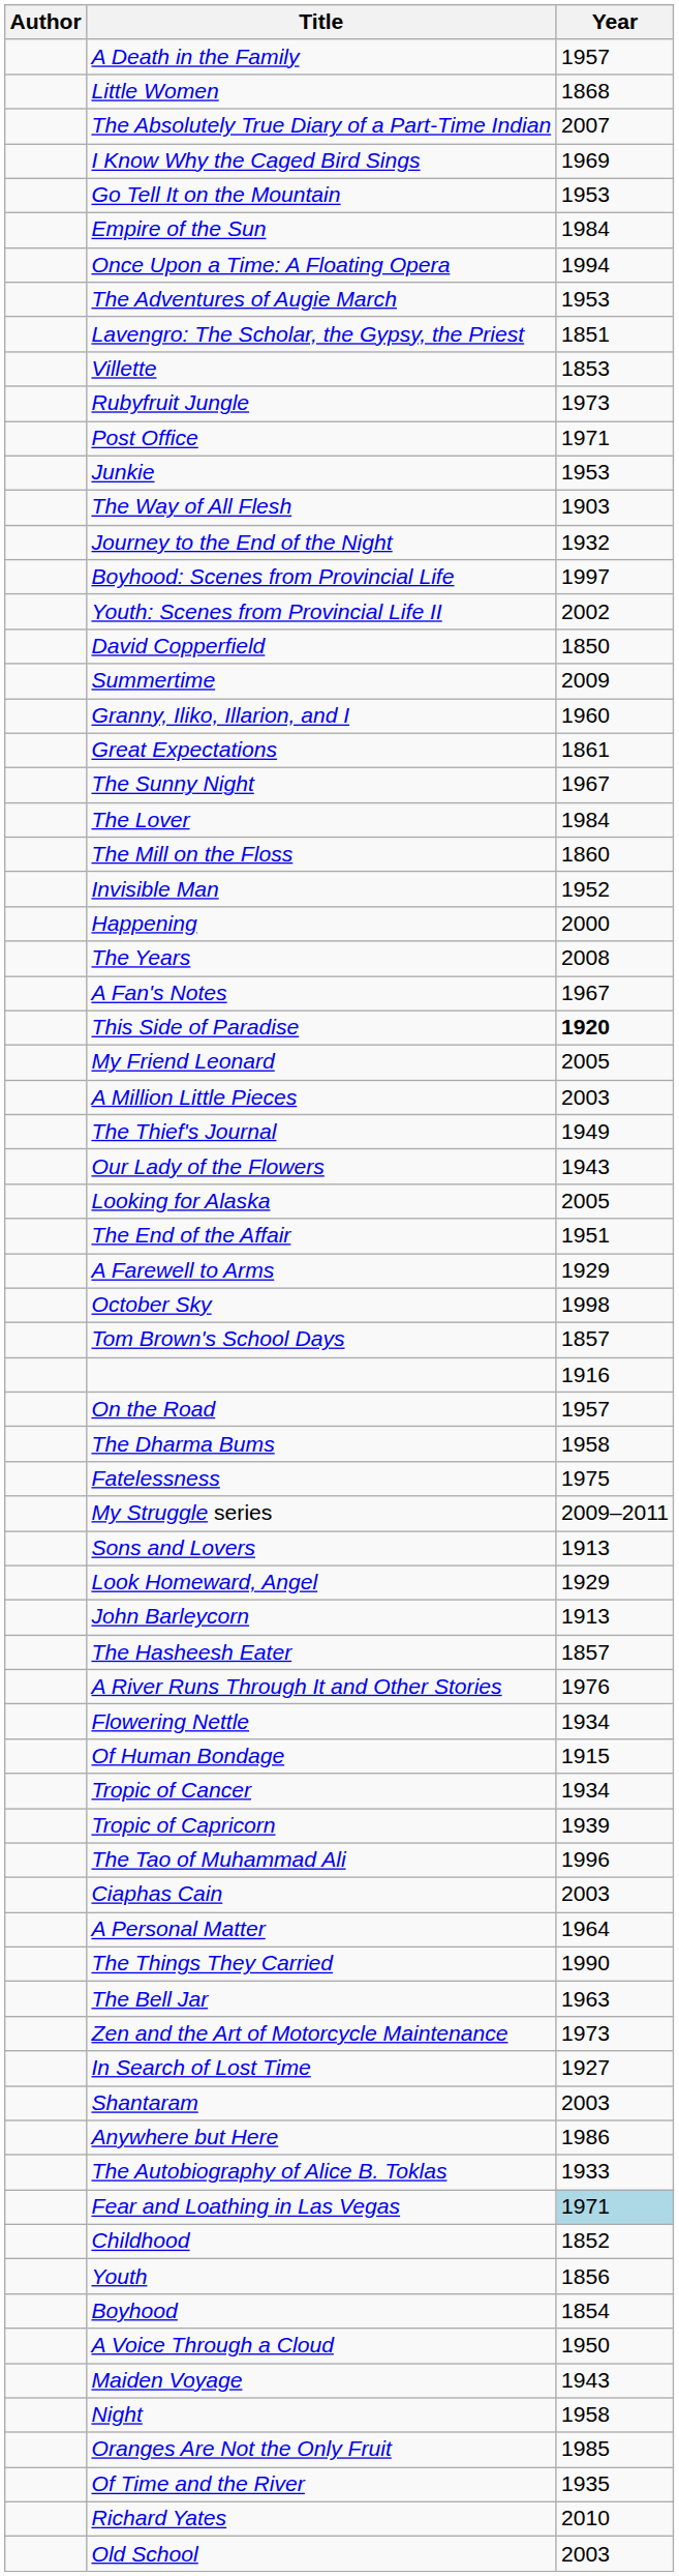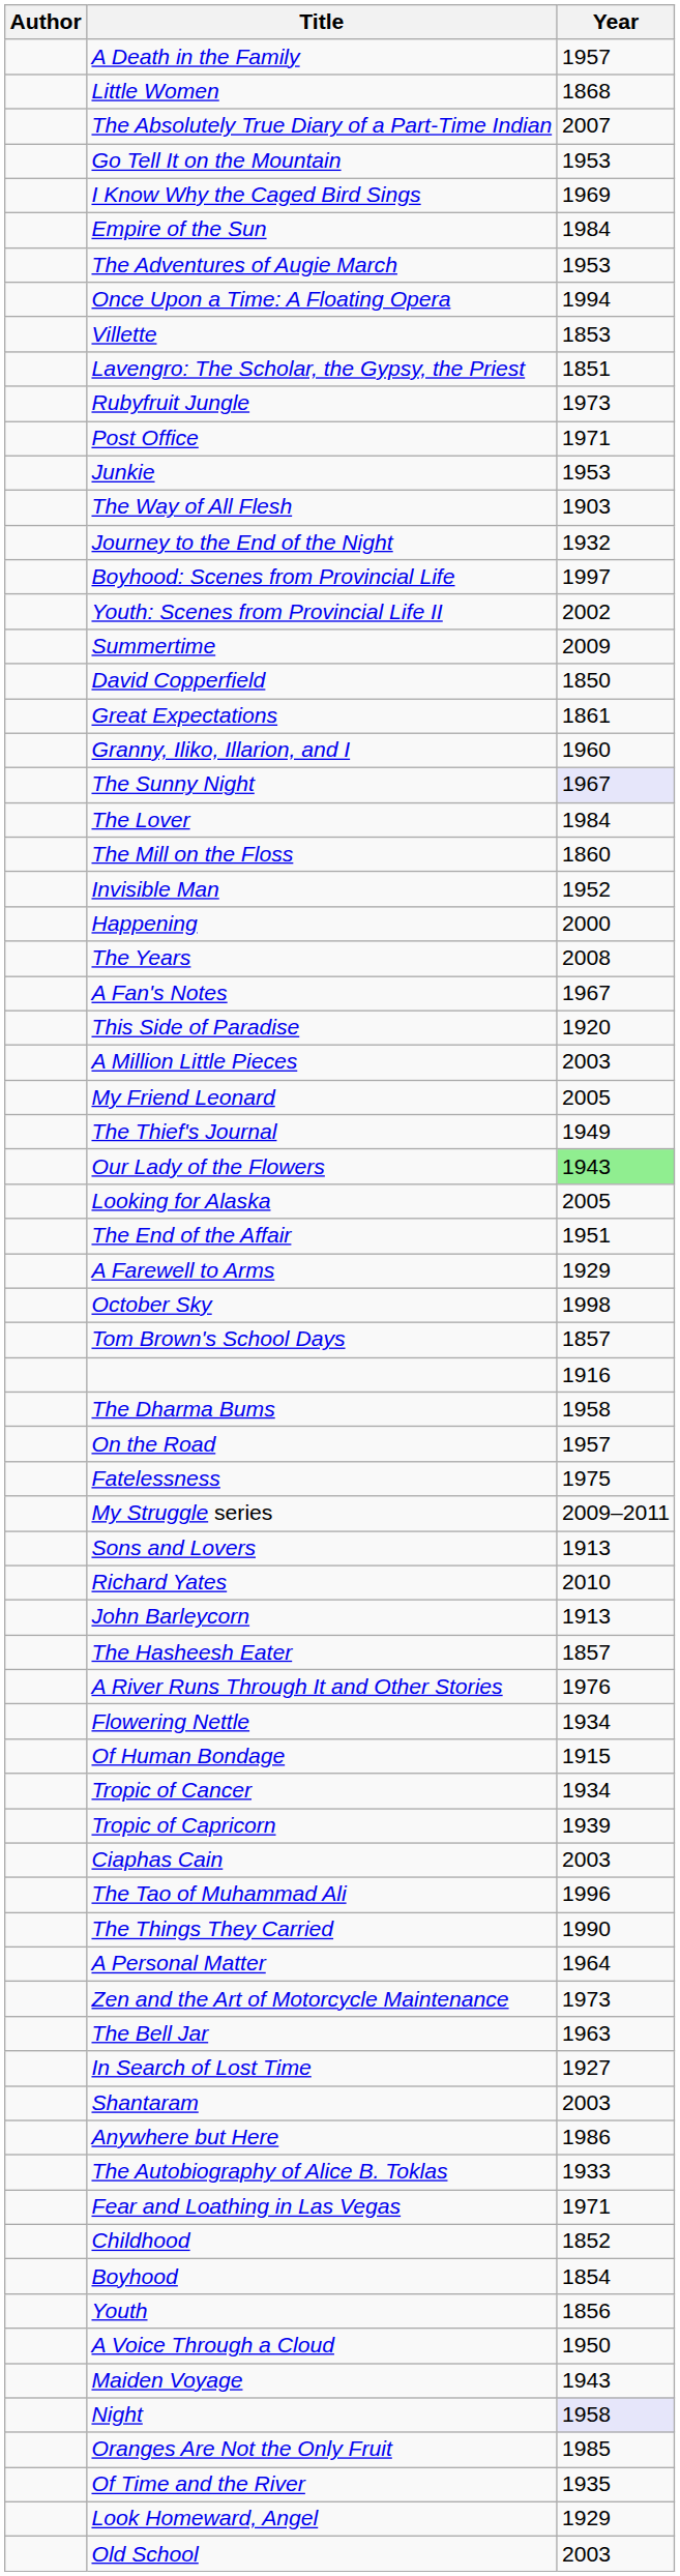 <table class="wikitable sortable mw-collapsible">
 <tr>
 <th>Author</th>
 <th>Title</th>
 <th>Year</th>
 </tr>
 <tr>
 <td></td>
 <td><em><a href='#'>A Death in the Family</a></em></td>
 <td>1957</td>
 </tr>
 <tr>
 <td></td>
 <td><em><a href='#'>Little Women</a></em></td>
 <td>1868</td>
 </tr>
 <tr>
 <td></td>
 <td><em><a href='#'>The Absolutely True Diary of a Part-Time Indian</a></em></td>
 <td>2007</td>
 </tr>
 <tr>
 <td></td>
-<td><em><a href='#'>I Know Why the Caged Bird Sings</a></em></td>
-<td>1969</td>
+<td><em><a href='#'>Go Tell It on the Mountain</a></em></td>
+<td>1953</td>
 </tr>
 <tr>
 <td></td>
-<td><em><a href='#'>Go Tell It on the Mountain</a></em></td>
-<td>1953</td>
+<td><em><a href='#'>I Know Why the Caged Bird Sings</a></em></td>
+<td>1969</td>
 </tr>
 <tr>
 <td></td>
 <td><em><a href='#'>Empire of the Sun</a></em></td>
 <td>1984</td>
 </tr>
 <tr>
 <td></td>
+<td><em><a href='#'>The Adventures of Augie March</a></em></td>
+<td>1953</td>
+</tr>
+<tr>
+<td></td>
 <td><em><a href='#'>Once Upon a Time: A Floating Opera</a></em></td>
 <td>1994</td>
 </tr>
 <tr>
 <td></td>
-<td><em><a href='#'>The Adventures of Augie March</a></em></td>
-<td>1953</td>
+<td><em><a href='#'>Villette</a></em></td>
+<td>1853</td>
 </tr>
 <tr>
 <td></td>
 <td><em><a href='#'>Lavengro: The Scholar, the Gypsy, the Priest</a></em></td>
 <td>1851</td>
-</tr>
-<tr>
-<td></td>
-<td><em><a href='#'>Villette</a></em></td>
-<td>1853</td>
 </tr>
 <tr>
 <td></td>
 <td><em><a href='#'>Rubyfruit Jungle</a></em></td>
 <td>1973</td>
 </tr>
 <tr>
 <td></td>
 <td><em><a href='#'>Post Office</a></em></td>
 <td>1971</td>
 </tr>
 <tr>
 <td></td>
 <td><em><a href='#'>Junkie</a></em></td>
 <td>1953</td>
 </tr>
 <tr>
 <td></td>
 <td><em><a href='#'>The Way of All Flesh</a></em></td>
 <td>1903</td>
 </tr>
 <tr>
 <td></td>
 <td><em><a href='#'>Journey to the End of the Night</a></em></td>
 <td>1932</td>
 </tr>
 <tr>
 <td></td>
 <td><em><a href='#'>Boyhood: Scenes from Provincial Life</a></em></td>
 <td>1997</td>
 </tr>
 <tr>
 <td></td>
 <td><em><a href='#'>Youth: Scenes from Provincial Life II</a></em></td>
 <td>2002</td>
 </tr>
 <tr>
 <td></td>
+<td><em><a href='#'>Summertime</a></em></td>
+<td>2009</td>
+</tr>
+<tr>
+<td></td>
 <td><em><a href='#'>David Copperfield</a></em></td>
 <td>1850</td>
 </tr>
 <tr>
 <td></td>
-<td><em><a href='#'>Summertime</a></em></td>
-<td>2009</td>
+<td><em><a href='#'>Great Expectations</a></em></td>
+<td>1861</td>
 </tr>
 <tr>
 <td></td>
 <td><em><a href='#'>Granny, Iliko, Illarion, and I</a></em></td>
 <td>1960</td>
 </tr>
 <tr>
 <td></td>
-<td><em><a href='#'>Great Expectations</a></em></td>
-<td>1861</td>
-</tr>
-<tr>
-<td></td>
 <td><em><a href='#'>The Sunny Night</a></em></td>
-<td>1967</td>
+<td style="background: lavender;">1967</td>
 </tr>
 <tr>
 <td></td>
 <td><em><a href='#'>The Lover</a></em></td>
 <td>1984</td>
 </tr>
 <tr>
 <td></td>
 <td><em><a href='#'>The Mill on the Floss</a></em></td>
 <td>1860</td>
 </tr>
 <tr>
 <td></td>
 <td><em><a href='#'>Invisible Man</a></em></td>
 <td>1952</td>
 </tr>
 <tr>
 <td></td>
 <td><a href='#'><em>Happening</em></a></td>
 <td>2000</td>
 </tr>
 <tr>
 <td></td>
 <td><a href='#'><em>The Years</em></a></td>
 <td>2008</td>
 </tr>
 <tr>
 <td></td>
 <td><em><a href='#'>A Fan's Notes</a></em></td>
 <td>1967</td>
 </tr>
 <tr>
 <td></td>
 <td><em><a href='#'>This Side of Paradise</a></em></td>
-<td><strong>1920</strong></td>
+<td>1920</td>
+</tr>
+<tr>
+<td></td>
+<td><em><a href='#'>A Million Little Pieces</a></em></td>
+<td>2003</td>
 </tr>
 <tr>
 <td></td>
 <td><em><a href='#'>My Friend Leonard</a></em></td>
 <td>2005</td>
-</tr>
-<tr>
-<td></td>
-<td><em><a href='#'>A Million Little Pieces</a></em></td>
-<td>2003</td>
 </tr>
 <tr>
 <td></td>
 <td><em><a href='#'>The Thief's Journal</a></em></td>
 <td>1949</td>
 </tr>
 <tr>
 <td></td>
 <td><em><a href='#'>Our Lady of the Flowers</a></em></td>
-<td>1943</td>
+<td style="background: lightgreen;">1943</td>
 </tr>
 <tr>
 <td></td>
 <td><em><a href='#'>Looking for Alaska</a></em></td>
 <td>2005</td>
 </tr>
 <tr>
 <td></td>
 <td><em><a href='#'>The End of the Affair</a></em></td>
 <td>1951</td>
 </tr>
 <tr>
 <td></td>
 <td><em><a href='#'>A Farewell to Arms</a></em></td>
 <td>1929</td>
 </tr>
 <tr>
 <td></td>
 <td><em><a href='#'>October Sky</a></em></td>
 <td>1998</td>
 </tr>
 <tr>
 <td></td>
 <td><em><a href='#'>Tom Brown's School Days</a></em></td>
 <td>1857</td>
 </tr>
 <tr>
 <td></td>
 <td><em></em></td>
 <td>1916</td>
 </tr>
 <tr>
 <td></td>
-<td><em><a href='#'>On the Road</a></em></td>
-<td>1957</td>
+<td><em><a href='#'>The Dharma Bums</a></em></td>
+<td>1958</td>
 </tr>
 <tr>
 <td></td>
-<td><em><a href='#'>The Dharma Bums</a></em></td>
-<td>1958</td>
+<td><em><a href='#'>On the Road</a></em></td>
+<td>1957</td>
 </tr>
 <tr>
 <td></td>
 <td><em><a href='#'>Fatelessness</a></em></td>
 <td>1975</td>
 </tr>
 <tr>
 <td></td>
 <td><em><a href='#'>My Struggle</a></em> series</td>
 <td>2009–2011</td>
 </tr>
 <tr>
 <td></td>
 <td><em><a href='#'>Sons and Lovers</a></em></td>
 <td>1913</td>
 </tr>
 <tr>
 <td></td>
-<td><em><a href='#'>Look Homeward, Angel</a></em></td>
-<td>1929</td>
+<td><em><a href='#'>Richard Yates</a></em></td>
+<td>2010</td>
 </tr>
 <tr>
 <td></td>
 <td><em><a href='#'>John Barleycorn</a></em></td>
 <td>1913</td>
 </tr>
 <tr>
 <td></td>
 <td><em><a href='#'>The Hasheesh Eater</a></em></td>
 <td>1857</td>
 </tr>
 <tr>
 <td></td>
 <td><em><a href='#'>A River Runs Through It and Other Stories</a></em></td>
 <td>1976</td>
 </tr>
 <tr>
 <td></td>
 <td><em><a href='#'>Flowering Nettle</a></em></td>
 <td>1934</td>
 </tr>
 <tr>
 <td></td>
 <td><em><a href='#'>Of Human Bondage</a></em></td>
 <td>1915</td>
 </tr>
 <tr>
 <td></td>
 <td><em><a href='#'>Tropic of Cancer</a></em></td>
 <td>1934</td>
 </tr>
 <tr>
 <td></td>
 <td><em><a href='#'>Tropic of Capricorn</a></em></td>
 <td>1939</td>
 </tr>
 <tr>
 <td></td>
+<td><em><a href='#'>Ciaphas Cain</a></em></td>
+<td>2003</td>
+</tr>
+<tr>
+<td></td>
 <td><em><a href='#'>The Tao of Muhammad Ali</a></em></td>
 <td>1996</td>
 </tr>
 <tr>
 <td></td>
-<td><em><a href='#'>Ciaphas Cain</a></em></td>
-<td>2003</td>
+<td><em><a href='#'>The Things They Carried</a></em></td>
+<td>1990</td>
 </tr>
 <tr>
 <td></td>
 <td><em><a href='#'>A Personal Matter</a></em></td>
 <td>1964</td>
 </tr>
 <tr>
 <td></td>
-<td><em><a href='#'>The Things They Carried</a></em></td>
-<td>1990</td>
+<td><em><a href='#'>Zen and the Art of Motorcycle Maintenance</a></em></td>
+<td>1973</td>
 </tr>
 <tr>
 <td></td>
 <td><em><a href='#'>The Bell Jar</a></em></td>
 <td>1963</td>
-</tr>
-<tr>
-<td></td>
-<td><em><a href='#'>Zen and the Art of Motorcycle Maintenance</a></em></td>
-<td>1973</td>
 </tr>
 <tr>
 <td></td>
 <td><em><a href='#'>In Search of Lost Time</a></em></td>
 <td>1927</td>
 </tr>
 <tr>
 <td></td>
 <td><em><a href='#'>Shantaram</a></em></td>
 <td>2003</td>
 </tr>
 <tr>
 <td></td>
 <td><em><a href='#'>Anywhere but Here</a></em></td>
 <td>1986</td>
 </tr>
 <tr>
 <td></td>
 <td><em><a href='#'>The Autobiography of Alice B. Toklas</a></em></td>
 <td>1933</td>
 </tr>
 <tr>
 <td></td>
 <td><em><a href='#'>Fear and Loathing in Las Vegas</a></em></td>
-<td style="background: lightblue;">1971</td>
+<td>1971</td>
 </tr>
 <tr>
 <td></td>
 <td><em><a href='#'>Childhood</a></em></td>
 <td>1852</td>
 </tr>
 <tr>
 <td></td>
-<td><em><a href='#'>Youth</a></em></td>
-<td>1856</td>
+<td><em><a href='#'>Boyhood</a></em></td>
+<td>1854</td>
 </tr>
 <tr>
 <td></td>
-<td><em><a href='#'>Boyhood</a></em></td>
-<td>1854</td>
+<td><em><a href='#'>Youth</a></em></td>
+<td>1856</td>
 </tr>
 <tr>
 <td></td>
 <td><em><a href='#'>A Voice Through a Cloud</a></em></td>
 <td>1950</td>
 </tr>
 <tr>
 <td></td>
 <td><em><a href='#'>Maiden Voyage</a></em></td>
 <td>1943</td>
 </tr>
 <tr>
 <td></td>
 <td><em><a href='#'>Night</a></em></td>
-<td>1958</td>
+<td style="background: lavender;">1958</td>
 </tr>
 <tr>
 <td></td>
 <td><em><a href='#'>Oranges Are Not the Only Fruit</a></em></td>
 <td>1985</td>
 </tr>
 <tr>
 <td></td>
 <td><em><a href='#'>Of Time and the River</a></em></td>
 <td>1935</td>
 </tr>
 <tr>
 <td></td>
-<td><em><a href='#'>Richard Yates</a></em></td>
-<td>2010</td>
+<td><em><a href='#'>Look Homeward, Angel</a></em></td>
+<td>1929</td>
 </tr>
 <tr>
 <td></td>
 <td><em><a href='#'>Old School</a></em></td>
 <td>2003</td>
 </tr>
 </table>
